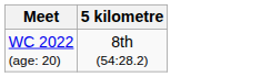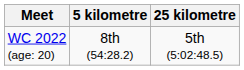 <table class="sortable wikitable">
 <tr>
 <th>Meet</th>
 <th class="unsortable">5 kilometre</th>
+<th class="unsortable">25 kilometre</th>
 </tr>
 <tr>
 <td><a href='#'>WC 2022</a><br><small>(age: 20)</small></td>
 <td align="center">8th<br><small>(54:28.2)</small></td>
+<td align="center">5th<br><small>(5:02:48.5)</small></td>
 </tr>
 </table>
